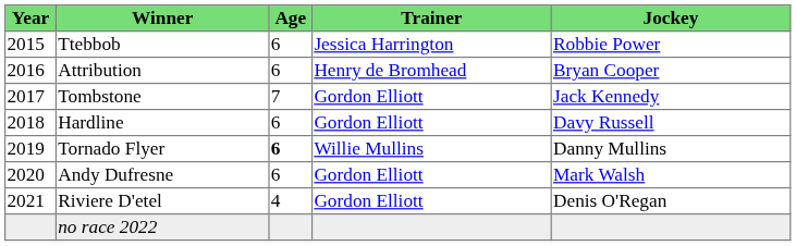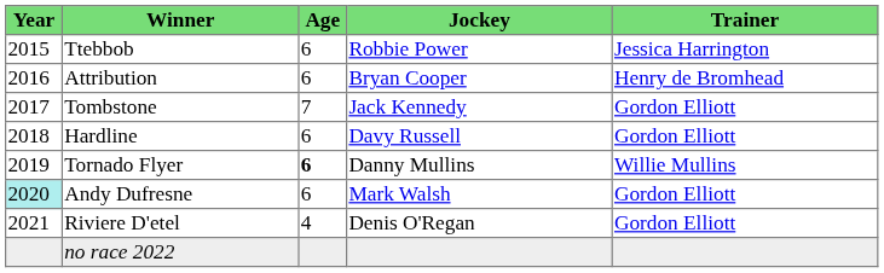 <table class = "sortable" | border="1" style="border-collapse: collapse; font-size:90%">
 <tr bgcolor="#77dd77" align="center">
 <th style="width:36px"><strong>Year</strong></th>
 <th style="width:160px"><strong>Winner</strong></th>
 <th style="width:30px"><strong>Age</strong></th>
+<th style="width:180px"><strong>Jockey</strong></th>
 <th style="width:180px"><strong>Trainer</strong></th>
-<th style="width:180px"><strong>Jockey</strong></th>
 </tr>
 <tr>
 <td>2015</td>
 <td>Ttebbob</td>
 <td>6</td>
+<td><a href='#'>Robbie Power</a></td>
 <td><a href='#'>Jessica Harrington</a></td>
-<td><a href='#'>Robbie Power</a></td>
 </tr>
 <tr>
 <td>2016</td>
 <td>Attribution</td>
 <td>6</td>
+<td><a href='#'>Bryan Cooper</a></td>
 <td><a href='#'>Henry de Bromhead</a></td>
-<td><a href='#'>Bryan Cooper</a></td>
 </tr>
 <tr>
 <td>2017</td>
 <td>Tombstone</td>
 <td>7</td>
+<td><a href='#'>Jack Kennedy</a></td>
 <td><a href='#'>Gordon Elliott</a></td>
-<td><a href='#'>Jack Kennedy</a></td>
 </tr>
 <tr>
 <td>2018</td>
 <td>Hardline</td>
 <td>6</td>
+<td><a href='#'>Davy Russell</a></td>
 <td><a href='#'>Gordon Elliott</a></td>
-<td><a href='#'>Davy Russell</a></td>
 </tr>
 <tr>
 <td>2019</td>
 <td>Tornado Flyer</td>
 <td><strong>6</strong></td>
+<td>Danny Mullins</td>
 <td><a href='#'>Willie Mullins</a></td>
-<td>Danny Mullins</td>
 </tr>
 <tr>
-<td>2020</td>
+<td style="background: paleturquoise;">2020</td>
 <td>Andy Dufresne</td>
 <td>6</td>
+<td><a href='#'>Mark Walsh</a></td>
 <td><a href='#'>Gordon Elliott</a></td>
-<td><a href='#'>Mark Walsh</a></td>
 </tr>
 <tr>
 <td>2021</td>
 <td>Riviere D'etel</td>
 <td>4</td>
+<td>Denis O'Regan</td>
 <td><a href='#'>Gordon Elliott</a></td>
-<td>Denis O'Regan</td>
 </tr>
 <tr bgcolor="#eeeeee">
 <td data-sort-value="2023"></td>
 <td><em>no race 2022</em></td>
 <td></td>
 <td></td>
 <td></td>
 </tr>
 </table>
